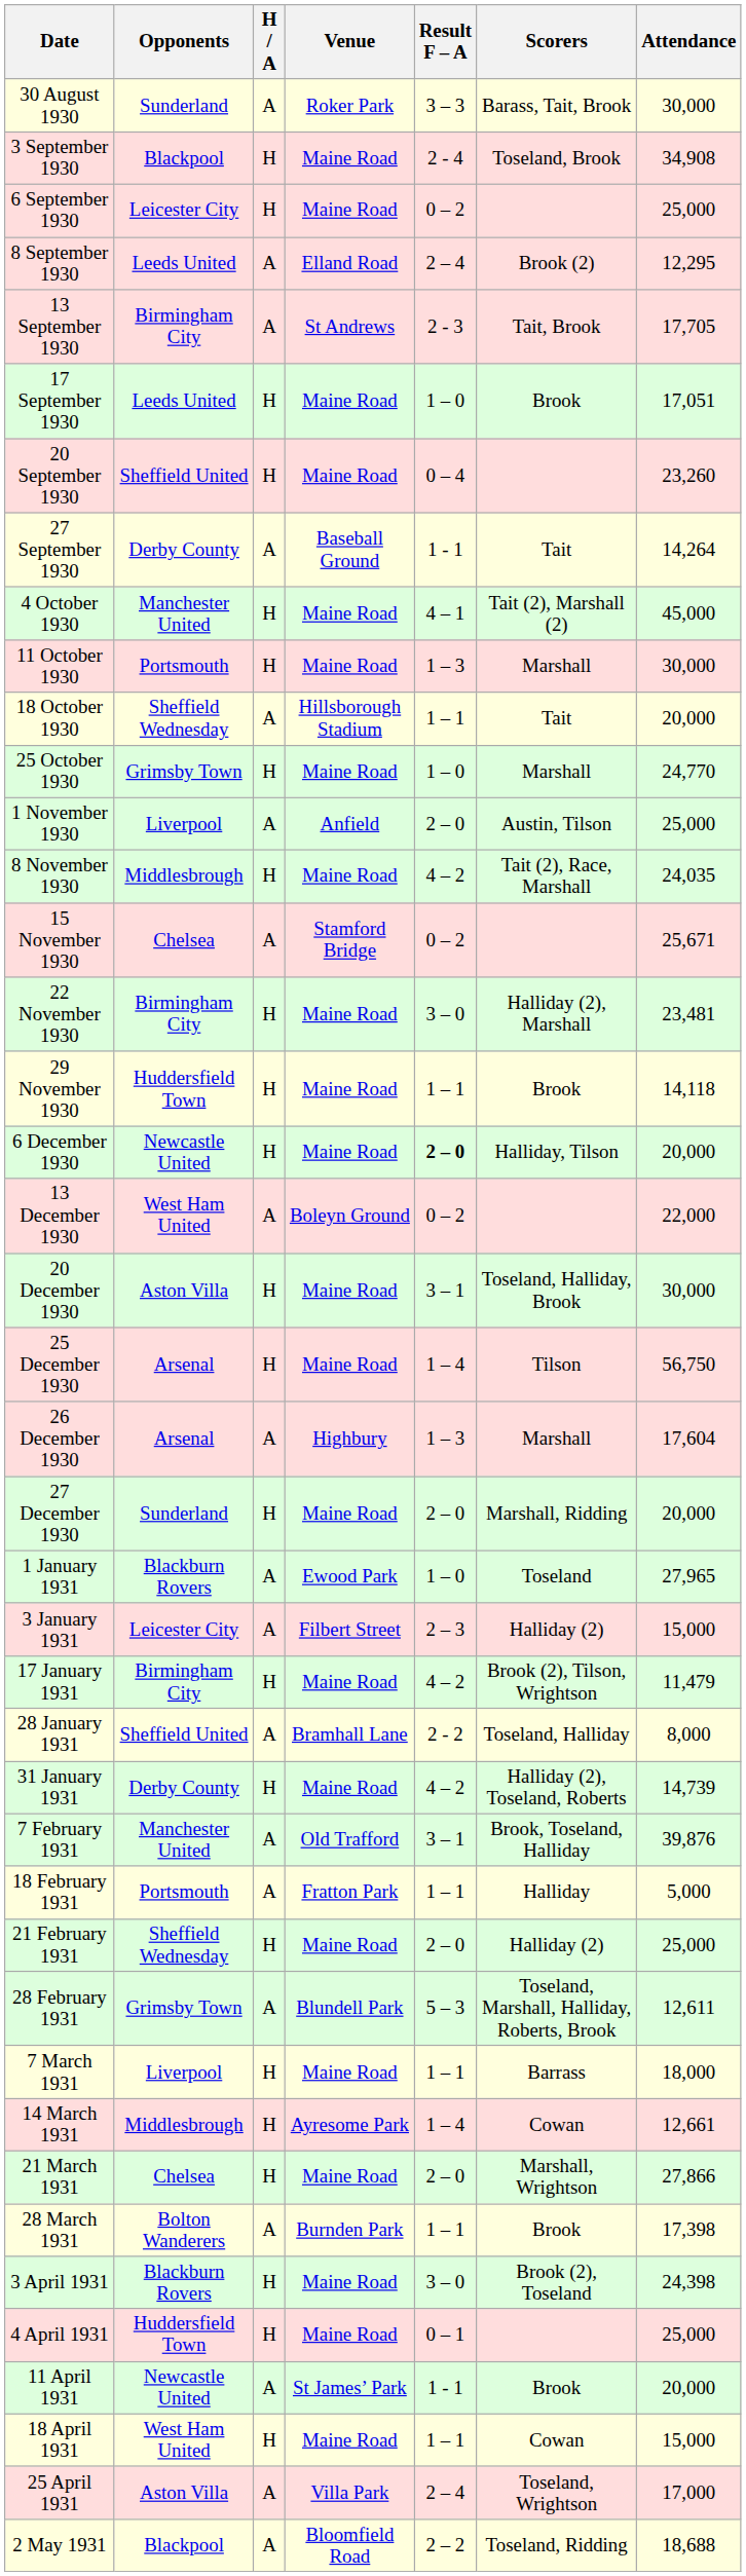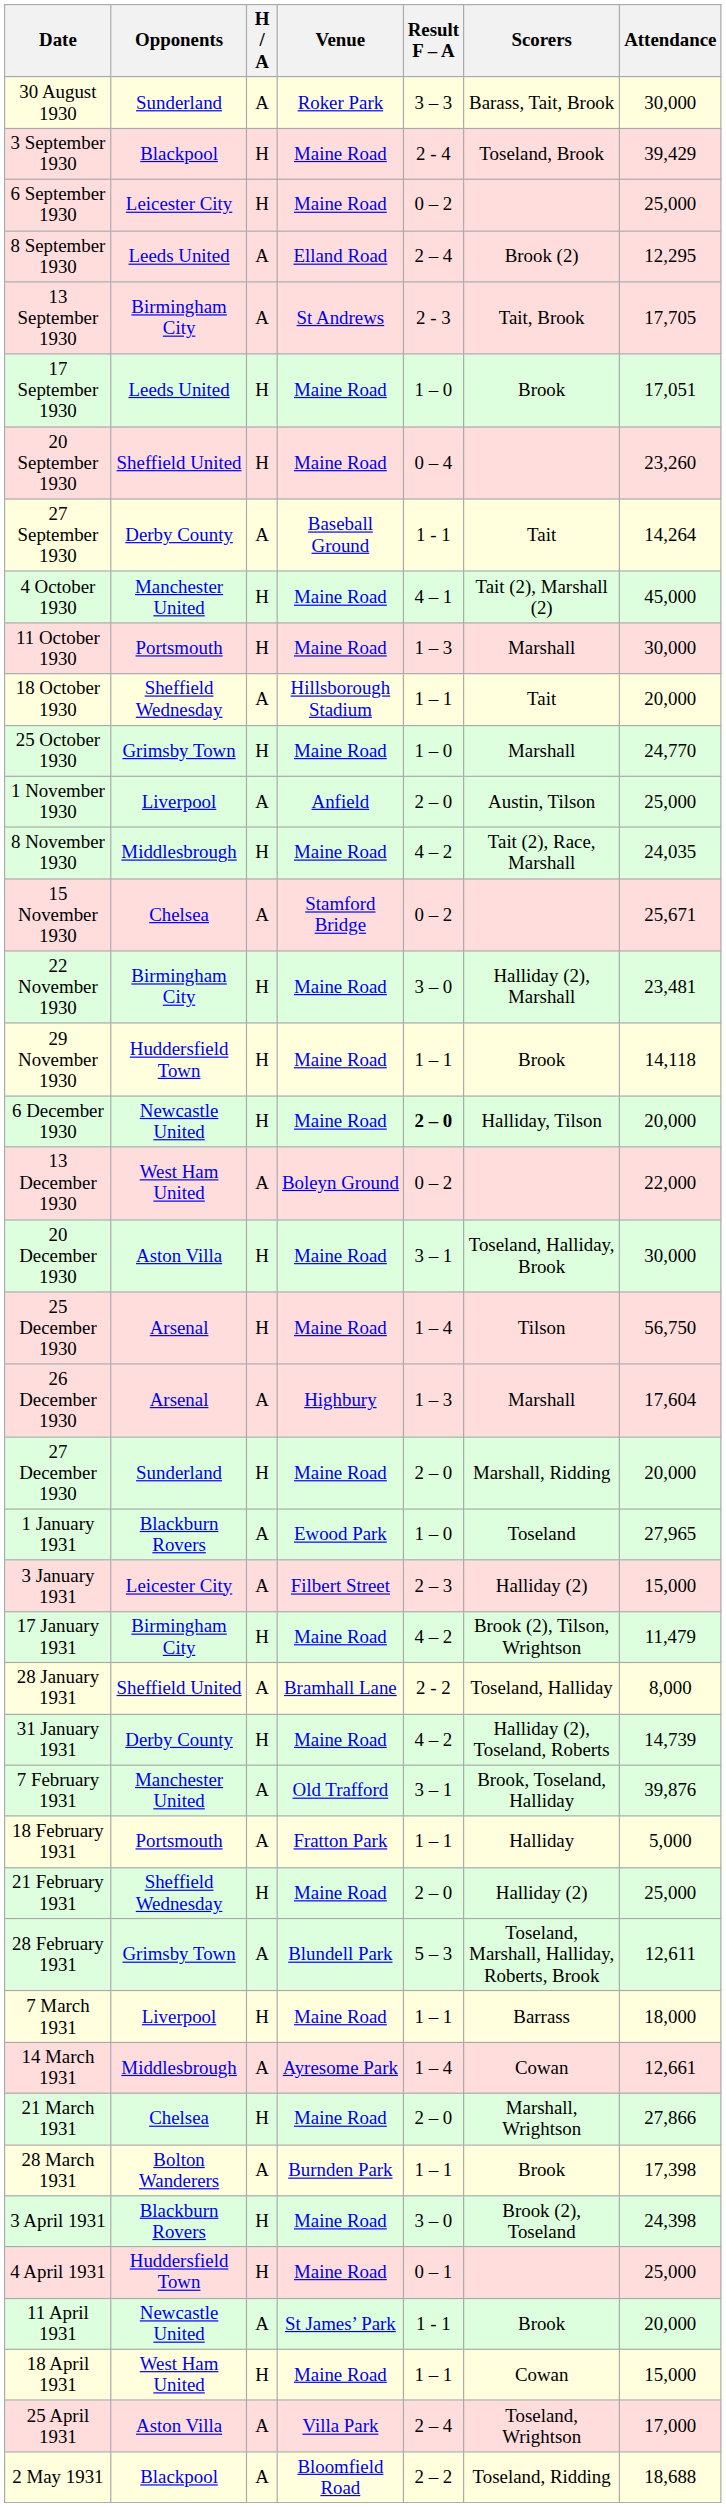 <table class="wikitable" style="text-align:center">
 <tr>
 <th>Date</th>
 <th>Opponents</th>
 <th>H / A</th>
 <th>Venue</th>
 <th>Result<br>F – A</th>
 <th>Scorers</th>
 <th>Attendance</th>
 </tr>
 <tr bgcolor="#ffffdd">
 <td>30 August 1930</td>
 <td><a href='#'>Sunderland</a></td>
 <td>A</td>
 <td><a href='#'>Roker Park</a></td>
 <td>3 – 3</td>
 <td>Barass, Tait, Brook</td>
 <td>30,000</td>
 </tr>
 <tr bgcolor="#ffdddd">
 <td>3 September 1930</td>
 <td><a href='#'>Blackpool</a></td>
 <td>H</td>
 <td><a href='#'>Maine Road</a></td>
 <td>2 - 4</td>
 <td>Toseland, Brook</td>
-<td>34,908</td>
+<td>39,429</td>
 </tr>
 <tr bgcolor="#ffdddd">
 <td>6 September 1930</td>
 <td><a href='#'>Leicester City</a></td>
 <td>H</td>
 <td><a href='#'>Maine Road</a></td>
 <td>0 – 2</td>
 <td></td>
 <td>25,000</td>
 </tr>
 <tr bgcolor="#ffdddd">
 <td>8 September 1930</td>
 <td><a href='#'>Leeds United</a></td>
 <td>A</td>
 <td><a href='#'>Elland Road</a></td>
 <td>2 – 4</td>
 <td>Brook (2)</td>
 <td>12,295</td>
 </tr>
 <tr bgcolor="#ffdddd">
 <td>13 September 1930</td>
 <td><a href='#'>Birmingham City</a></td>
 <td>A</td>
 <td><a href='#'>St Andrews</a></td>
 <td>2 - 3</td>
 <td>Tait, Brook</td>
 <td>17,705</td>
 </tr>
 <tr bgcolor="#ddffdd">
 <td>17 September 1930</td>
 <td><a href='#'>Leeds United</a></td>
 <td>H</td>
 <td><a href='#'>Maine Road</a></td>
 <td>1 – 0</td>
 <td>Brook</td>
 <td>17,051</td>
 </tr>
 <tr bgcolor="#ffdddd">
 <td>20 September 1930</td>
 <td><a href='#'>Sheffield United</a></td>
 <td>H</td>
 <td><a href='#'>Maine Road</a></td>
 <td>0 – 4</td>
 <td></td>
 <td>23,260</td>
 </tr>
 <tr bgcolor="#ffffdd">
 <td>27 September 1930</td>
 <td><a href='#'>Derby County</a></td>
 <td>A</td>
 <td><a href='#'>Baseball Ground</a></td>
 <td>1 - 1</td>
 <td>Tait</td>
 <td>14,264</td>
 </tr>
 <tr bgcolor="#ddffdd">
 <td>4 October 1930</td>
 <td><a href='#'>Manchester United</a></td>
 <td>H</td>
 <td><a href='#'>Maine Road</a></td>
 <td>4 – 1</td>
 <td>Tait (2), Marshall (2)</td>
 <td>45,000</td>
 </tr>
 <tr bgcolor="#ffdddd">
 <td>11 October 1930</td>
 <td><a href='#'>Portsmouth</a></td>
 <td>H</td>
 <td><a href='#'>Maine Road</a></td>
 <td>1 – 3</td>
 <td>Marshall</td>
 <td>30,000</td>
 </tr>
 <tr bgcolor="#ffffdd">
 <td>18 October 1930</td>
 <td><a href='#'>Sheffield Wednesday</a></td>
 <td>A</td>
 <td><a href='#'>Hillsborough Stadium</a></td>
 <td>1 – 1</td>
 <td>Tait</td>
 <td>20,000</td>
 </tr>
 <tr bgcolor="#ddffdd">
 <td>25 October 1930</td>
 <td><a href='#'>Grimsby Town</a></td>
 <td>H</td>
 <td><a href='#'>Maine Road</a></td>
 <td>1 – 0</td>
 <td>Marshall</td>
 <td>24,770</td>
 </tr>
 <tr bgcolor="#ddffdd">
 <td>1 November 1930</td>
 <td><a href='#'>Liverpool</a></td>
 <td>A</td>
 <td><a href='#'>Anfield</a></td>
 <td>2 – 0</td>
 <td>Austin, Tilson</td>
 <td>25,000</td>
 </tr>
 <tr bgcolor="#ddffdd">
 <td>8 November 1930</td>
 <td><a href='#'>Middlesbrough</a></td>
 <td>H</td>
 <td><a href='#'>Maine Road</a></td>
 <td>4 – 2</td>
 <td>Tait (2), Race, Marshall</td>
 <td>24,035</td>
 </tr>
 <tr bgcolor="#ffdddd">
 <td>15 November 1930</td>
 <td><a href='#'>Chelsea</a></td>
 <td>A</td>
 <td><a href='#'>Stamford Bridge</a></td>
 <td>0 – 2</td>
 <td></td>
 <td>25,671</td>
 </tr>
 <tr bgcolor="#ddffdd">
 <td>22 November 1930</td>
 <td><a href='#'>Birmingham City</a></td>
 <td>H</td>
 <td><a href='#'>Maine Road</a></td>
 <td>3 – 0</td>
 <td>Halliday (2), Marshall</td>
 <td>23,481</td>
 </tr>
 <tr bgcolor="#ffffdd">
 <td>29 November 1930</td>
 <td><a href='#'>Huddersfield Town</a></td>
 <td>H</td>
 <td><a href='#'>Maine Road</a></td>
 <td>1 – 1</td>
 <td>Brook</td>
 <td>14,118</td>
 </tr>
 <tr bgcolor="#ddffdd">
 <td>6 December 1930</td>
 <td><a href='#'>Newcastle United</a></td>
 <td>H</td>
 <td><a href='#'>Maine Road</a></td>
 <td><strong>2 – 0</strong></td>
 <td>Halliday, Tilson</td>
 <td>20,000</td>
 </tr>
 <tr bgcolor="#ffdddd">
 <td>13 December 1930</td>
 <td><a href='#'>West Ham United</a></td>
 <td>A</td>
 <td><a href='#'>Boleyn Ground</a></td>
 <td>0 – 2</td>
 <td></td>
 <td>22,000</td>
 </tr>
 <tr bgcolor="#ddffdd">
 <td>20 December 1930</td>
 <td><a href='#'>Aston Villa</a></td>
 <td>H</td>
 <td><a href='#'>Maine Road</a></td>
 <td>3 – 1</td>
 <td>Toseland, Halliday, Brook</td>
 <td>30,000</td>
 </tr>
 <tr bgcolor="#ffdddd">
 <td>25 December 1930</td>
 <td><a href='#'>Arsenal</a></td>
 <td>H</td>
 <td><a href='#'>Maine Road</a></td>
 <td>1 – 4</td>
 <td>Tilson</td>
 <td>56,750</td>
 </tr>
 <tr bgcolor="#ffdddd">
 <td>26 December 1930</td>
 <td><a href='#'>Arsenal</a></td>
 <td>A</td>
 <td><a href='#'>Highbury</a></td>
 <td>1 – 3</td>
 <td>Marshall</td>
 <td>17,604</td>
 </tr>
 <tr bgcolor="#ddffdd">
 <td>27 December 1930</td>
 <td><a href='#'>Sunderland</a></td>
 <td>H</td>
 <td><a href='#'>Maine Road</a></td>
 <td>2 – 0</td>
 <td>Marshall, Ridding</td>
 <td>20,000</td>
 </tr>
 <tr bgcolor="#ddffdd">
 <td>1 January 1931</td>
 <td><a href='#'>Blackburn Rovers</a></td>
 <td>A</td>
 <td><a href='#'>Ewood Park</a></td>
 <td>1 – 0</td>
 <td>Toseland</td>
 <td>27,965</td>
 </tr>
 <tr bgcolor="#ffdddd">
 <td>3 January 1931</td>
 <td><a href='#'>Leicester City</a></td>
 <td>A</td>
 <td><a href='#'>Filbert Street</a></td>
 <td>2 – 3</td>
 <td>Halliday (2)</td>
 <td>15,000</td>
 </tr>
 <tr bgcolor="#ddffdd">
 <td>17 January 1931</td>
 <td><a href='#'>Birmingham City</a></td>
 <td>H</td>
 <td><a href='#'>Maine Road</a></td>
 <td>4 – 2</td>
 <td>Brook (2), Tilson, Wrightson</td>
 <td>11,479</td>
 </tr>
 <tr bgcolor="#ffffdd">
 <td>28 January 1931</td>
 <td><a href='#'>Sheffield United</a></td>
 <td>A</td>
 <td><a href='#'>Bramhall Lane</a></td>
 <td>2 - 2</td>
 <td>Toseland, Halliday</td>
 <td>8,000</td>
 </tr>
 <tr bgcolor="#ddffdd">
 <td>31 January 1931</td>
 <td><a href='#'>Derby County</a></td>
 <td>H</td>
 <td><a href='#'>Maine Road</a></td>
 <td>4 – 2</td>
 <td>Halliday (2), Toseland, Roberts</td>
 <td>14,739</td>
 </tr>
 <tr bgcolor="#ddffdd">
 <td>7 February 1931</td>
 <td><a href='#'>Manchester United</a></td>
 <td>A</td>
 <td><a href='#'>Old Trafford</a></td>
 <td>3 – 1</td>
 <td>Brook, Toseland, Halliday</td>
 <td>39,876</td>
 </tr>
 <tr bgcolor="#ffffdd">
 <td>18 February 1931</td>
 <td><a href='#'>Portsmouth</a></td>
 <td>A</td>
 <td><a href='#'>Fratton Park</a></td>
 <td>1 – 1</td>
 <td>Halliday</td>
 <td>5,000</td>
 </tr>
 <tr bgcolor="#ddffdd">
 <td>21 February 1931</td>
 <td><a href='#'>Sheffield Wednesday</a></td>
 <td>H</td>
 <td><a href='#'>Maine Road</a></td>
 <td>2 – 0</td>
 <td>Halliday (2)</td>
 <td>25,000</td>
 </tr>
 <tr bgcolor="#ddffdd">
 <td>28 February 1931</td>
 <td><a href='#'>Grimsby Town</a></td>
 <td>A</td>
 <td><a href='#'>Blundell Park</a></td>
 <td>5 – 3</td>
 <td>Toseland, Marshall, Halliday, Roberts, Brook</td>
 <td>12,611</td>
 </tr>
 <tr bgcolor="#ffffdd">
 <td>7 March 1931</td>
 <td><a href='#'>Liverpool</a></td>
 <td>H</td>
 <td><a href='#'>Maine Road</a></td>
 <td>1 – 1</td>
 <td>Barrass</td>
 <td>18,000</td>
 </tr>
 <tr bgcolor="#ffdddd">
 <td>14 March 1931</td>
 <td><a href='#'>Middlesbrough</a></td>
-<td>H</td>
+<td>A</td>
 <td><a href='#'>Ayresome Park</a></td>
 <td>1 – 4</td>
 <td>Cowan</td>
 <td>12,661</td>
 </tr>
 <tr bgcolor="#ddffdd">
 <td>21 March 1931</td>
 <td><a href='#'>Chelsea</a></td>
 <td>H</td>
 <td><a href='#'>Maine Road</a></td>
 <td>2 – 0</td>
 <td>Marshall, Wrightson</td>
 <td>27,866</td>
 </tr>
 <tr bgcolor="#ffffdd">
 <td>28 March 1931</td>
 <td><a href='#'>Bolton Wanderers</a></td>
 <td>A</td>
 <td><a href='#'>Burnden Park</a></td>
 <td>1 – 1</td>
 <td>Brook</td>
 <td>17,398</td>
 </tr>
 <tr bgcolor="#ddffdd">
 <td>3 April 1931</td>
 <td><a href='#'>Blackburn Rovers</a></td>
 <td>H</td>
 <td><a href='#'>Maine Road</a></td>
 <td>3 – 0</td>
 <td>Brook (2), Toseland</td>
 <td>24,398</td>
 </tr>
 <tr bgcolor="#ffdddd">
 <td>4 April 1931</td>
 <td><a href='#'>Huddersfield Town</a></td>
 <td>H</td>
 <td><a href='#'>Maine Road</a></td>
 <td>0 – 1</td>
 <td></td>
 <td>25,000</td>
 </tr>
 <tr bgcolor="#ddffdd">
 <td>11 April 1931</td>
 <td><a href='#'>Newcastle United</a></td>
 <td>A</td>
 <td><a href='#'>St James’ Park</a></td>
 <td>1 - 1</td>
 <td>Brook</td>
 <td>20,000</td>
 </tr>
 <tr bgcolor="#ffffdd">
 <td>18 April 1931</td>
 <td><a href='#'>West Ham United</a></td>
 <td>H</td>
 <td><a href='#'>Maine Road</a></td>
 <td>1 – 1</td>
 <td>Cowan</td>
 <td>15,000</td>
 </tr>
 <tr bgcolor="#ffdddd">
 <td>25 April 1931</td>
 <td><a href='#'>Aston Villa</a></td>
 <td>A</td>
 <td><a href='#'>Villa Park</a></td>
 <td>2 – 4</td>
 <td>Toseland, Wrightson</td>
 <td>17,000</td>
 </tr>
 <tr bgcolor="#ffffdd">
 <td>2 May 1931</td>
 <td><a href='#'>Blackpool</a></td>
 <td>A</td>
 <td><a href='#'>Bloomfield Road</a></td>
 <td>2 – 2</td>
 <td>Toseland, Ridding</td>
 <td>18,688</td>
 </tr>
 </table>
